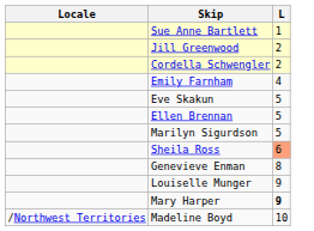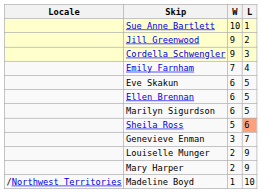 <table class="wikitable" border="1">
 <tr>
 <th>Locale</th>
 <th>Skip</th>
+<th>W</th>
 <th>L</th>
 </tr>
 <tr bgcolor=#ffffcc>
 <td></td>
 <td><a href='#'>Sue Anne Bartlett</a></td>
+<td>10</td>
 <td>1</td>
 </tr>
 <tr bgcolor=#ffffcc>
 <td></td>
 <td><a href='#'>Jill Greenwood</a></td>
+<td>9</td>
 <td>2</td>
 </tr>
 <tr bgcolor=#ffffcc>
 <td></td>
 <td><a href='#'>Cordella Schwengler</a></td>
-<td>2</td>
+<td>9</td>
+<td>3</td>
 </tr>
 <tr>
 <td></td>
 <td><a href='#'>Emily Farnham</a></td>
+<td>7</td>
 <td>4</td>
 </tr>
 <tr>
 <td></td>
 <td>Eve Skakun</td>
+<td>6</td>
 <td>5</td>
 </tr>
 <tr>
 <td></td>
 <td><a href='#'>Ellen Brennan</a></td>
+<td>6</td>
 <td>5</td>
 </tr>
 <tr>
 <td></td>
 <td>Marilyn Sigurdson</td>
+<td>6</td>
 <td>5</td>
 </tr>
 <tr>
 <td></td>
 <td><a href='#'>Sheila Ross</a></td>
+<td>5</td>
 <td style="background: lightsalmon;">6</td>
 </tr>
 <tr>
 <td></td>
 <td>Genevieve Enman</td>
-<td>8</td>
+<td>3</td>
+<td>7</td>
 </tr>
 <tr>
 <td></td>
 <td>Louiselle Munger</td>
+<td>2</td>
 <td>9</td>
 </tr>
 <tr>
 <td></td>
 <td>Mary Harper</td>
-<td><strong>9</strong></td>
+<td>2</td>
+<td>9</td>
 </tr>
 <tr>
 <td>/<a href='#'>Northwest Territories</a></td>
 <td>Madeline Boyd</td>
+<td>1</td>
 <td>10</td>
 </tr>
 </table>
